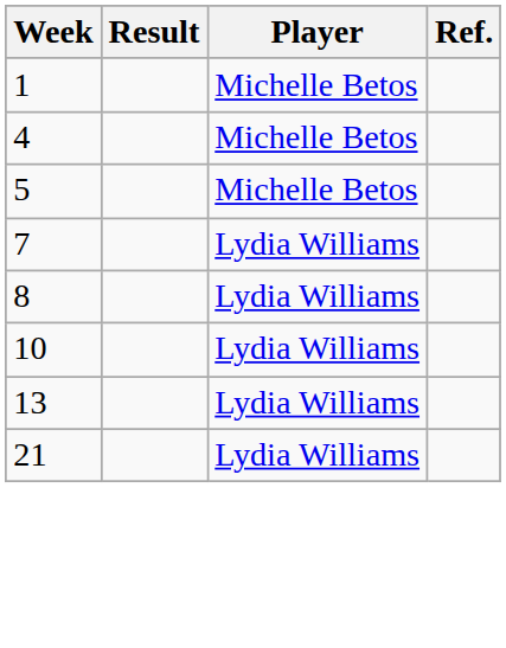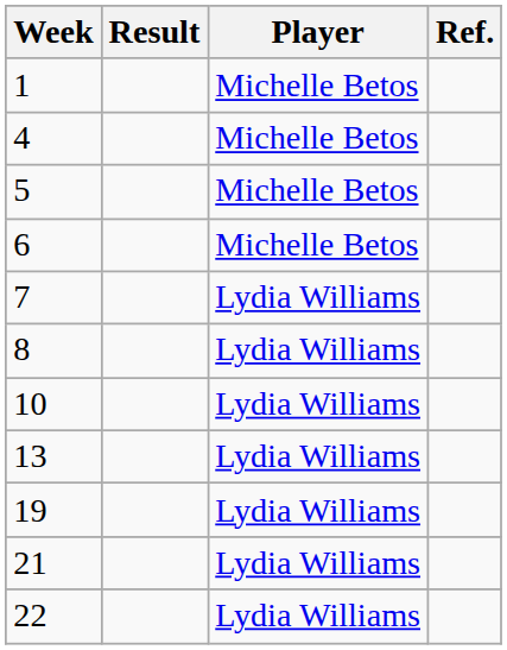 <table class=wikitable>
 <tr>
 <th>Week</th>
 <th>Result</th>
 <th>Player</th>
 <th>Ref.</th>
 </tr>
 <tr>
 <td>1</td>
 <td></td>
 <td> <a href='#'>Michelle Betos</a></td>
 <td></td>
 </tr>
 <tr>
 <td>4</td>
 <td></td>
 <td> <a href='#'>Michelle Betos</a></td>
 <td></td>
 </tr>
 <tr>
 <td>5</td>
+<td></td>
+<td> <a href='#'>Michelle Betos</a></td>
+<td></td>
+</tr>
+<tr>
+<td>6</td>
 <td></td>
 <td> <a href='#'>Michelle Betos</a></td>
 <td></td>
 </tr>
 <tr>
 <td>7</td>
 <td></td>
 <td> <a href='#'>Lydia Williams</a></td>
 <td></td>
 </tr>
 <tr>
 <td>8</td>
 <td></td>
 <td> <a href='#'>Lydia Williams</a></td>
 <td></td>
 </tr>
 <tr>
 <td>10</td>
 <td></td>
 <td> <a href='#'>Lydia Williams</a></td>
 <td></td>
 </tr>
 <tr>
 <td>13</td>
 <td></td>
 <td> <a href='#'>Lydia Williams</a></td>
 <td></td>
 </tr>
 <tr>
+<td>19</td>
+<td></td>
+<td> <a href='#'>Lydia Williams</a></td>
+<td></td>
+</tr>
+<tr>
 <td>21</td>
 <td></td>
 <td> <a href='#'>Lydia Williams</a></td>
 <td></td>
 </tr>
+<tr>
+<td>22</td>
+<td></td>
+<td> <a href='#'>Lydia Williams</a></td>
+<td></td>
+</tr>
 </table>
